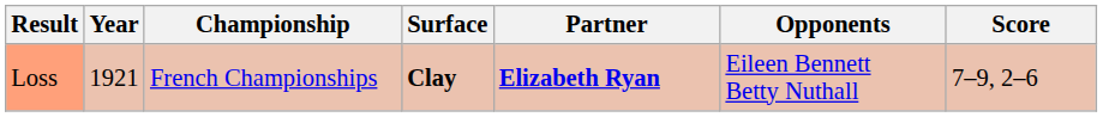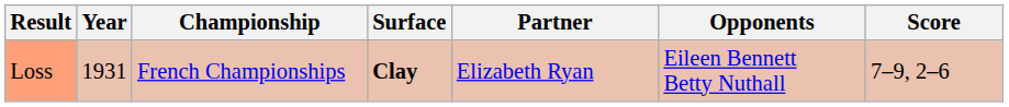 <table class="sortable wikitable">
 <tr>
 <th style="width:40px">Result</th>
 <th style="width:30px">Year</th>
 <th style="width:160px">Championship</th>
 <th style="width:50px">Surface</th>
 <th style="width:140px">Partner</th>
 <th style="width:140px">Opponents</th>
 <th style="width:90px" class="unsortable">Score</th>
 </tr>
 <tr style="background:#ebc2af;">
 <td style="background:#ffa07a;">Loss</td>
-<td>1921</td>
+<td>1931</td>
 <td><a href='#'>French Championships</a></td>
 <td><strong>Clay</strong></td>
-<td><strong> <a href='#'>Elizabeth Ryan</a></strong></td>
+<td> <a href='#'>Elizabeth Ryan</a></td>
 <td> <a href='#'>Eileen Bennett</a> <br>  <a href='#'>Betty Nuthall</a></td>
 <td>7–9, 2–6</td>
 </tr>
 </table>
